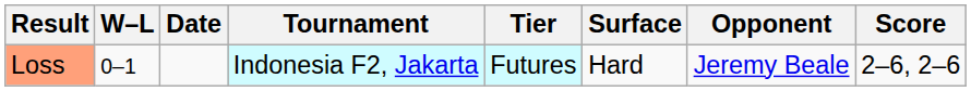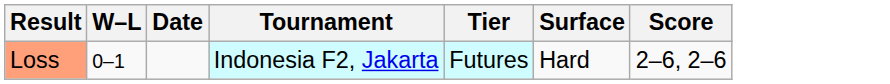 <table class="sortable wikitable">
 <tr>
 <th>Result</th>
 <th class="unsortable">W–L</th>
 <th>Date</th>
 <th>Tournament</th>
 <th>Tier</th>
 <th>Surface</th>
-<th>Opponent</th>
 <th class="unsortable">Score</th>
 </tr>
 <tr>
 <td bgcolor=FFA07A>Loss</td>
 <td><small>0–1</small></td>
 <td></td>
 <td style="background:#cffcff;">Indonesia F2, <a href='#'>Jakarta</a></td>
 <td style="background:#cffcff;">Futures</td>
 <td>Hard</td>
-<td> <a href='#'>Jeremy Beale</a></td>
 <td>2–6, 2–6</td>
 </tr>
 </table>
